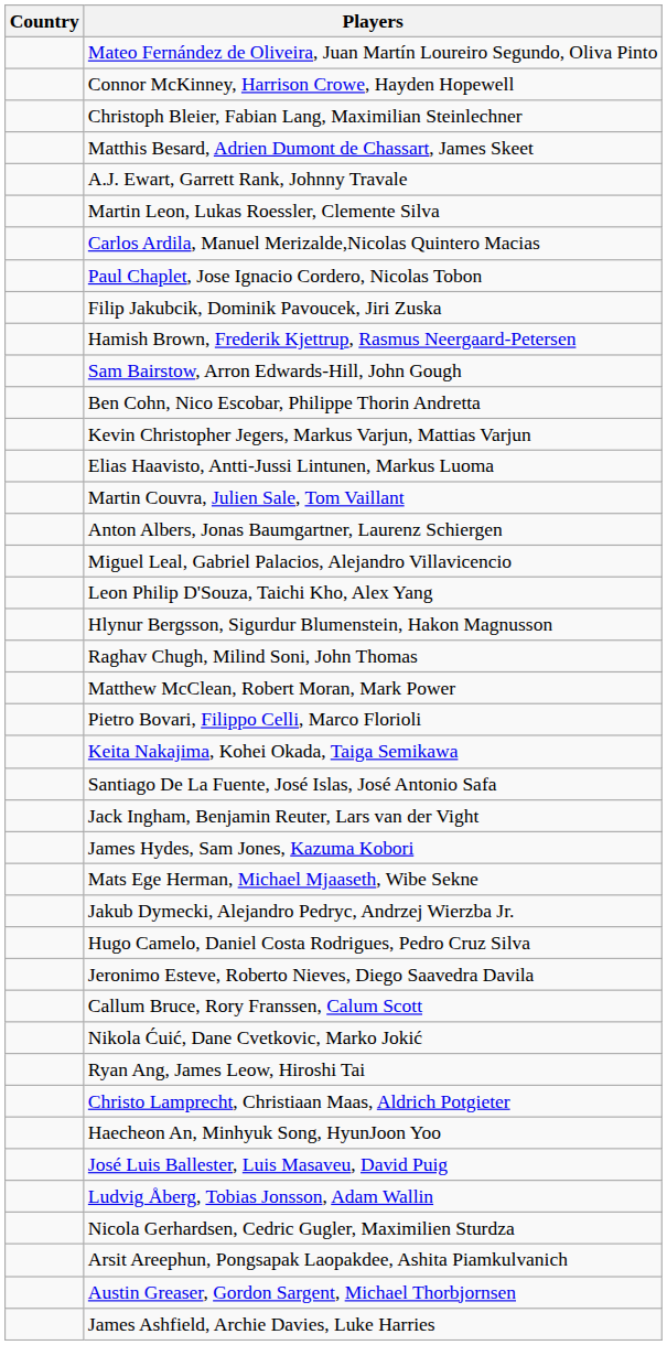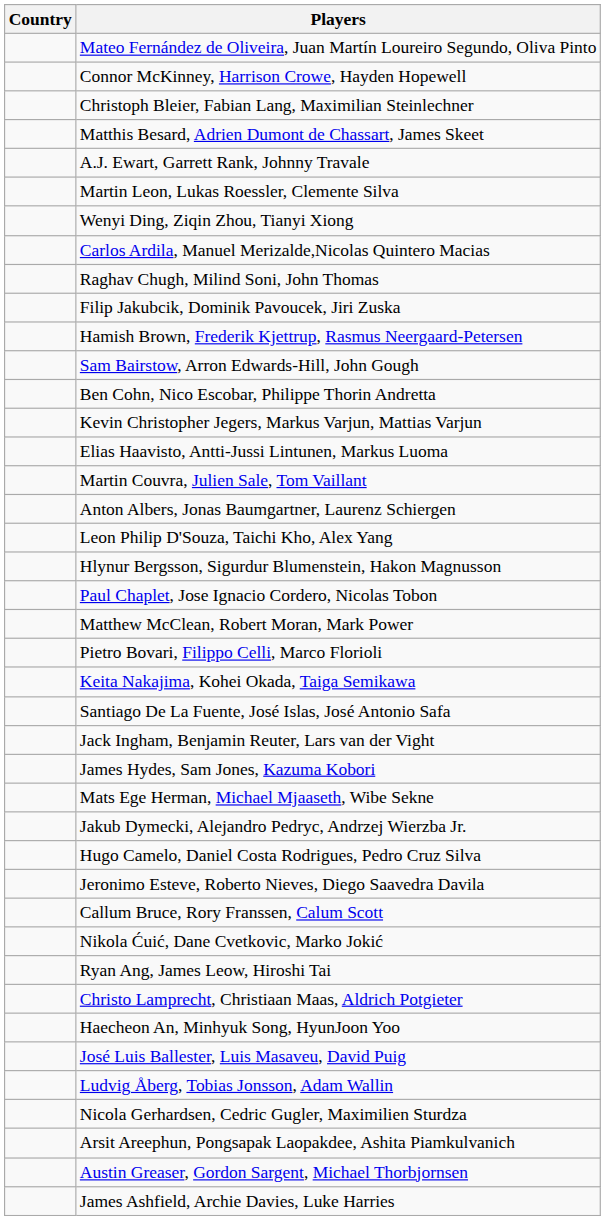 <table class="wikitable" style="font-size:95%;">
 <tr>
 <th>Country</th>
 <th>Players</th>
 </tr>
 <tr>
 <td></td>
 <td><a href='#'>Mateo Fernández de Oliveira</a>, Juan Martín Loureiro Segundo,  Oliva Pinto</td>
 </tr>
 <tr>
 <td></td>
 <td>Connor McKinney, <a href='#'>Harrison Crowe</a>, Hayden Hopewell</td>
 </tr>
 <tr>
 <td></td>
 <td>Christoph Bleier, Fabian Lang, Maximilian Steinlechner</td>
 </tr>
 <tr>
 <td></td>
 <td>Matthis Besard, <a href='#'>Adrien Dumont de Chassart</a>, James Skeet</td>
 </tr>
 <tr>
 <td></td>
 <td>A.J. Ewart, Garrett Rank, Johnny Travale</td>
 </tr>
 <tr>
 <td></td>
 <td>Martin Leon, Lukas Roessler, Clemente Silva</td>
 </tr>
 <tr>
 <td></td>
+<td>Wenyi Ding, Ziqin Zhou, Tianyi Xiong</td>
+</tr>
+<tr>
+<td></td>
 <td><a href='#'>Carlos Ardila</a>, Manuel Merizalde,Nicolas Quintero Macias</td>
 </tr>
 <tr>
 <td></td>
-<td><a href='#'>Paul Chaplet</a>, Jose Ignacio Cordero, Nicolas Tobon</td>
+<td>Raghav Chugh, Milind Soni, John Thomas</td>
 </tr>
 <tr>
 <td></td>
 <td>Filip Jakubcik, Dominik Pavoucek, Jiri Zuska</td>
 </tr>
 <tr>
 <td></td>
 <td>Hamish Brown, <a href='#'>Frederik Kjettrup</a>, <a href='#'>Rasmus Neergaard-Petersen</a></td>
 </tr>
 <tr>
 <td></td>
 <td><a href='#'>Sam Bairstow</a>, Arron Edwards-Hill, John Gough</td>
 </tr>
 <tr>
 <td></td>
 <td>Ben Cohn, Nico Escobar, Philippe Thorin Andretta</td>
 </tr>
 <tr>
 <td></td>
 <td>Kevin Christopher Jegers, Markus Varjun, Mattias Varjun</td>
 </tr>
 <tr>
 <td></td>
 <td>Elias Haavisto, Antti-Jussi Lintunen, Markus Luoma</td>
 </tr>
 <tr>
 <td></td>
 <td>Martin Couvra, <a href='#'>Julien Sale</a>, <a href='#'>Tom Vaillant</a></td>
 </tr>
 <tr>
 <td></td>
 <td>Anton Albers, Jonas Baumgartner, Laurenz Schiergen</td>
 </tr>
 <tr>
 <td></td>
-<td>Miguel Leal, Gabriel Palacios, Alejandro Villavicencio</td>
-</tr>
-<tr>
-<td></td>
 <td>Leon Philip D'Souza, Taichi Kho, Alex Yang</td>
 </tr>
 <tr>
 <td></td>
 <td>Hlynur Bergsson, Sigurdur Blumenstein, Hakon Magnusson</td>
 </tr>
 <tr>
 <td></td>
-<td>Raghav Chugh, Milind Soni, John Thomas</td>
+<td><a href='#'>Paul Chaplet</a>, Jose Ignacio Cordero, Nicolas Tobon</td>
 </tr>
 <tr>
 <td></td>
 <td>Matthew McClean, Robert Moran, Mark Power</td>
 </tr>
 <tr>
 <td></td>
 <td>Pietro Bovari, <a href='#'>Filippo Celli</a>, Marco Florioli</td>
 </tr>
 <tr>
 <td></td>
 <td><a href='#'>Keita Nakajima</a>, Kohei Okada, <a href='#'>Taiga Semikawa</a></td>
 </tr>
 <tr>
 <td></td>
 <td>Santiago De La Fuente, José Islas, José Antonio Safa</td>
 </tr>
 <tr>
 <td></td>
 <td>Jack Ingham, Benjamin Reuter, Lars van der Vight</td>
 </tr>
 <tr>
 <td></td>
 <td>James Hydes, Sam Jones, <a href='#'>Kazuma Kobori</a></td>
 </tr>
 <tr>
 <td></td>
 <td>Mats Ege Herman, <a href='#'>Michael Mjaaseth</a>, Wibe Sekne</td>
 </tr>
 <tr>
 <td></td>
 <td>Jakub Dymecki, Alejandro Pedryc, Andrzej Wierzba Jr.</td>
 </tr>
 <tr>
 <td></td>
 <td>Hugo Camelo, Daniel Costa Rodrigues, Pedro Cruz Silva</td>
 </tr>
 <tr>
 <td></td>
 <td>Jeronimo Esteve, Roberto Nieves, Diego Saavedra Davila</td>
 </tr>
 <tr>
 <td></td>
 <td>Callum Bruce, Rory Franssen, <a href='#'>Calum Scott</a></td>
 </tr>
 <tr>
 <td></td>
 <td>Nikola Ćuić, Dane Cvetkovic, Marko Jokić</td>
 </tr>
 <tr>
 <td></td>
 <td>Ryan Ang, James Leow, Hiroshi Tai</td>
 </tr>
 <tr>
 <td></td>
 <td><a href='#'>Christo Lamprecht</a>, Christiaan Maas, <a href='#'>Aldrich Potgieter</a></td>
 </tr>
 <tr>
 <td></td>
 <td>Haecheon An, Minhyuk Song, HyunJoon Yoo</td>
 </tr>
 <tr>
 <td></td>
 <td><a href='#'>José Luis Ballester</a>, <a href='#'>Luis Masaveu</a>, <a href='#'>David Puig</a></td>
 </tr>
 <tr>
 <td></td>
 <td><a href='#'>Ludvig Åberg</a>, <a href='#'>Tobias Jonsson</a>, <a href='#'>Adam Wallin</a></td>
 </tr>
 <tr>
 <td></td>
 <td>Nicola Gerhardsen, Cedric Gugler, Maximilien Sturdza</td>
 </tr>
 <tr>
 <td></td>
 <td>Arsit Areephun, Pongsapak Laopakdee, Ashita Piamkulvanich</td>
 </tr>
 <tr>
 <td></td>
 <td><a href='#'>Austin Greaser</a>, <a href='#'>Gordon Sargent</a>, <a href='#'>Michael Thorbjornsen</a></td>
 </tr>
 <tr>
 <td></td>
 <td>James Ashfield, Archie Davies, Luke Harries</td>
 </tr>
 </table>
